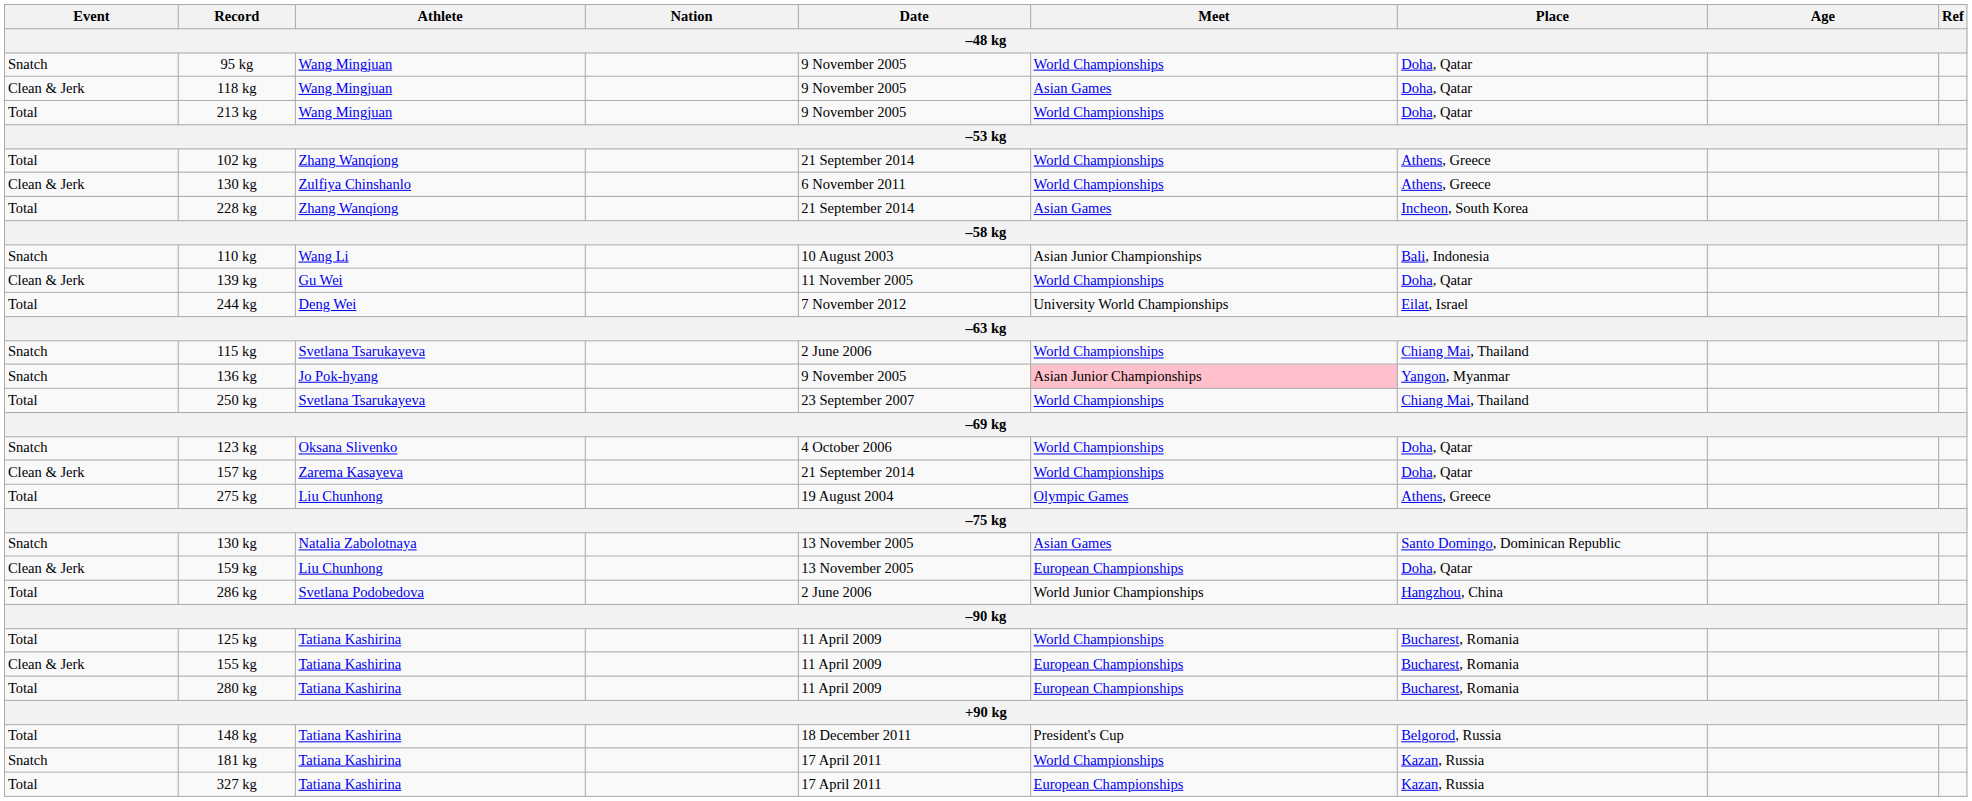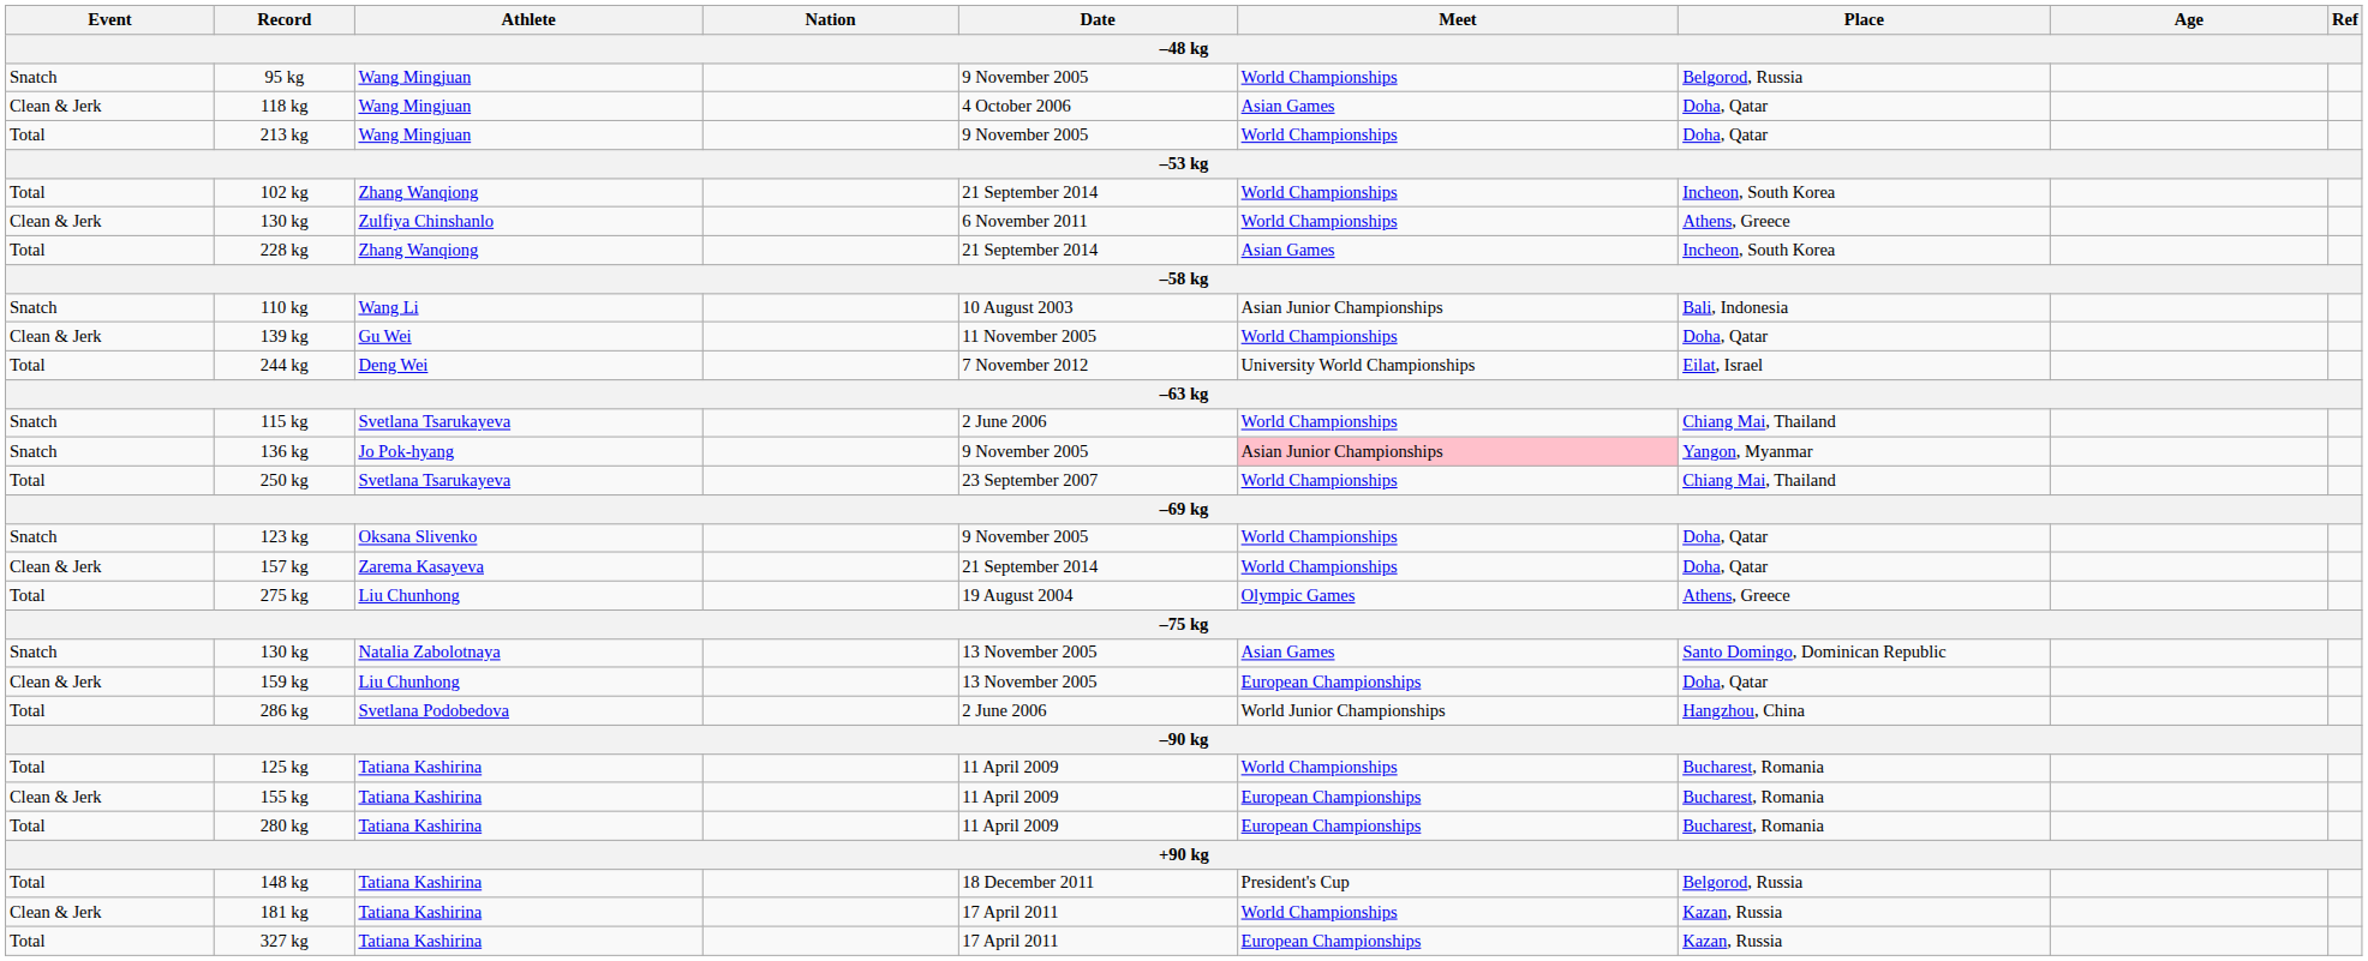 <table class="wikitable" style="font-size:90%; width: 98%;">
 <tr>
 <th width=9%>Event</th>
 <th width=6%>Record</th>
 <th width=15%>Athlete</th>
 <th width=11%>Nation</th>
 <th width=12%>Date</th>
 <th width=19%>Meet</th>
 <th width=16%>Place</th>
 <th width=12%>Age</th>
 <th width=4%>Ref</th>
 </tr>
 <tr bgcolor="#DDDDDD">
 <th colspan=9>–48 kg</th>
 </tr>
 <tr>
 <td>Snatch</td>
 <td align=center>95 kg</td>
 <td><a href='#'>Wang Mingjuan</a></td>
 <td></td>
 <td>9 November 2005</td>
 <td><a href='#'>World Championships</a></td>
-<td> <a href='#'>Doha</a>, Qatar</td>
+<td> <a href='#'>Belgorod</a>, Russia</td>
 <td></td>
 <td></td>
 </tr>
 <tr>
 <td>Clean & Jerk</td>
 <td align=center>118 kg</td>
 <td><a href='#'>Wang Mingjuan</a></td>
 <td></td>
-<td>9 November 2005</td>
+<td>4 October 2006</td>
 <td><a href='#'>Asian Games</a></td>
 <td> <a href='#'>Doha</a>, Qatar</td>
 <td></td>
 <td></td>
 </tr>
 <tr>
 <td>Total</td>
 <td align=center>213 kg</td>
 <td><a href='#'>Wang Mingjuan</a></td>
 <td></td>
 <td>9 November 2005</td>
 <td><a href='#'>World Championships</a></td>
 <td> <a href='#'>Doha</a>, Qatar</td>
 <td></td>
 <td></td>
 </tr>
 <tr bgcolor="#DDDDDD">
 <th colspan=9>–53 kg</th>
 </tr>
 <tr>
 <td>Total</td>
 <td align=center>102 kg</td>
 <td><a href='#'>Zhang Wanqiong</a></td>
 <td></td>
 <td>21 September 2014</td>
 <td><a href='#'>World Championships</a></td>
-<td> <a href='#'>Athens</a>, Greece</td>
+<td> <a href='#'>Incheon</a>, South Korea</td>
 <td></td>
 <td></td>
 </tr>
 <tr>
 <td>Clean & Jerk</td>
 <td align=center>130 kg</td>
 <td><a href='#'>Zulfiya Chinshanlo</a></td>
 <td></td>
 <td>6 November 2011</td>
 <td><a href='#'>World Championships</a></td>
 <td> <a href='#'>Athens</a>, Greece</td>
 <td></td>
 <td></td>
 </tr>
 <tr>
 <td>Total</td>
 <td align=center>228 kg</td>
 <td><a href='#'>Zhang Wanqiong</a></td>
 <td></td>
 <td>21 September 2014</td>
 <td><a href='#'>Asian Games</a></td>
 <td> <a href='#'>Incheon</a>, South Korea</td>
 <td></td>
 <td></td>
 </tr>
 <tr bgcolor="#DDDDDD">
 <th colspan=9>–58 kg</th>
 </tr>
 <tr>
 <td>Snatch</td>
 <td align=center>110 kg</td>
 <td><a href='#'>Wang Li</a></td>
 <td></td>
 <td>10 August 2003</td>
 <td>Asian Junior Championships</td>
 <td> <a href='#'>Bali</a>, Indonesia</td>
 <td></td>
 <td></td>
 </tr>
 <tr>
 <td>Clean & Jerk</td>
 <td align=center>139 kg</td>
 <td><a href='#'>Gu Wei</a></td>
 <td></td>
 <td>11 November 2005</td>
 <td><a href='#'>World Championships</a></td>
 <td> <a href='#'>Doha</a>, Qatar</td>
 <td></td>
 <td></td>
 </tr>
 <tr>
 <td>Total</td>
 <td align=center>244 kg</td>
 <td><a href='#'>Deng Wei</a></td>
 <td></td>
 <td>7 November 2012</td>
 <td>University World Championships</td>
 <td> <a href='#'>Eilat</a>, Israel</td>
 <td></td>
 <td></td>
 </tr>
 <tr bgcolor="#DDDDDD">
 <th colspan=9>–63 kg</th>
 </tr>
 <tr>
 <td>Snatch</td>
 <td align=center>115 kg</td>
 <td><a href='#'>Svetlana Tsarukayeva</a></td>
 <td></td>
 <td>2 June 2006</td>
 <td><a href='#'>World Championships</a></td>
 <td> <a href='#'>Chiang Mai</a>, Thailand</td>
 <td></td>
 <td></td>
 </tr>
 <tr>
 <td>Snatch</td>
 <td align=center>136 kg</td>
 <td><a href='#'>Jo Pok-hyang</a></td>
 <td></td>
 <td>9 November 2005</td>
 <td style="background: pink;">Asian Junior Championships</td>
 <td> <a href='#'>Yangon</a>, Myanmar</td>
 <td></td>
 <td></td>
 </tr>
 <tr>
 <td>Total</td>
 <td align=center>250 kg</td>
 <td><a href='#'>Svetlana Tsarukayeva</a></td>
 <td></td>
 <td>23 September 2007</td>
 <td><a href='#'>World Championships</a></td>
 <td> <a href='#'>Chiang Mai</a>, Thailand</td>
 <td></td>
 <td></td>
 </tr>
 <tr bgcolor="#DDDDDD">
 <th colspan=9>–69 kg</th>
 </tr>
 <tr>
 <td>Snatch</td>
 <td align=center>123 kg</td>
 <td><a href='#'>Oksana Slivenko</a></td>
 <td></td>
-<td>4 October 2006</td>
+<td>9 November 2005</td>
 <td><a href='#'>World Championships</a></td>
 <td> <a href='#'>Doha</a>, Qatar</td>
 <td></td>
 <td></td>
 </tr>
 <tr>
 <td>Clean & Jerk</td>
 <td align=center>157 kg</td>
 <td><a href='#'>Zarema Kasayeva</a></td>
 <td></td>
 <td>21 September 2014</td>
 <td><a href='#'>World Championships</a></td>
 <td> <a href='#'>Doha</a>, Qatar</td>
 <td></td>
 <td></td>
 </tr>
 <tr>
 <td>Total</td>
 <td align=center>275 kg</td>
 <td><a href='#'>Liu Chunhong</a></td>
 <td></td>
 <td>19 August 2004</td>
 <td><a href='#'>Olympic Games</a></td>
 <td> <a href='#'>Athens</a>, Greece</td>
 <td></td>
 <td></td>
 </tr>
 <tr bgcolor="#DDDDDD">
 <th colspan=9>–75 kg</th>
 </tr>
 <tr>
 <td>Snatch</td>
 <td align=center>130 kg</td>
 <td><a href='#'>Natalia Zabolotnaya</a></td>
 <td></td>
 <td>13 November 2005</td>
 <td><a href='#'>Asian Games</a></td>
 <td> <a href='#'>Santo Domingo</a>, Dominican Republic</td>
 <td></td>
 <td></td>
 </tr>
 <tr>
 <td>Clean & Jerk</td>
 <td align=center>159 kg</td>
 <td><a href='#'>Liu Chunhong</a></td>
 <td></td>
 <td>13 November 2005</td>
 <td><a href='#'>European Championships</a></td>
 <td> <a href='#'>Doha</a>, Qatar</td>
 <td></td>
 <td></td>
 </tr>
 <tr>
 <td>Total</td>
 <td align=center>286 kg</td>
 <td><a href='#'>Svetlana Podobedova</a></td>
 <td></td>
 <td>2 June 2006</td>
 <td>World Junior Championships</td>
 <td> <a href='#'>Hangzhou</a>, China</td>
 <td></td>
 <td></td>
 </tr>
 <tr bgcolor="#DDDDDD">
 <th colspan=9>–90 kg</th>
 </tr>
 <tr>
 <td>Total</td>
 <td align=center>125 kg</td>
 <td><a href='#'>Tatiana Kashirina</a></td>
 <td></td>
 <td>11 April 2009</td>
 <td><a href='#'>World Championships</a></td>
 <td> <a href='#'>Bucharest</a>, Romania</td>
 <td></td>
 <td></td>
 </tr>
 <tr>
 <td>Clean & Jerk</td>
 <td align=center>155 kg</td>
 <td><a href='#'>Tatiana Kashirina</a></td>
 <td></td>
 <td>11 April 2009</td>
 <td><a href='#'>European Championships</a></td>
 <td> <a href='#'>Bucharest</a>, Romania</td>
 <td></td>
 <td></td>
 </tr>
 <tr>
 <td>Total</td>
 <td align=center>280 kg</td>
 <td><a href='#'>Tatiana Kashirina</a></td>
 <td></td>
 <td>11 April 2009</td>
 <td><a href='#'>European Championships</a></td>
 <td> <a href='#'>Bucharest</a>, Romania</td>
 <td></td>
 <td></td>
 </tr>
 <tr bgcolor="#DDDDDD">
 <th colspan=9>+90 kg</th>
 </tr>
 <tr>
 <td>Total</td>
 <td align=center>148 kg</td>
 <td><a href='#'>Tatiana Kashirina</a></td>
 <td></td>
 <td>18 December 2011</td>
 <td>President's Cup</td>
 <td> <a href='#'>Belgorod</a>, Russia</td>
 <td></td>
 <td></td>
 </tr>
 <tr>
-<td>Snatch</td>
+<td>Clean & Jerk</td>
 <td align=center>181 kg</td>
 <td><a href='#'>Tatiana Kashirina</a></td>
 <td></td>
 <td>17 April 2011</td>
 <td><a href='#'>World Championships</a></td>
 <td> <a href='#'>Kazan</a>, Russia</td>
 <td></td>
 <td></td>
 </tr>
 <tr>
 <td>Total</td>
 <td align=center>327 kg</td>
 <td><a href='#'>Tatiana Kashirina</a></td>
 <td></td>
 <td>17 April 2011</td>
 <td><a href='#'>European Championships</a></td>
 <td> <a href='#'>Kazan</a>, Russia</td>
 <td></td>
 <td></td>
 </tr>
 </table>
